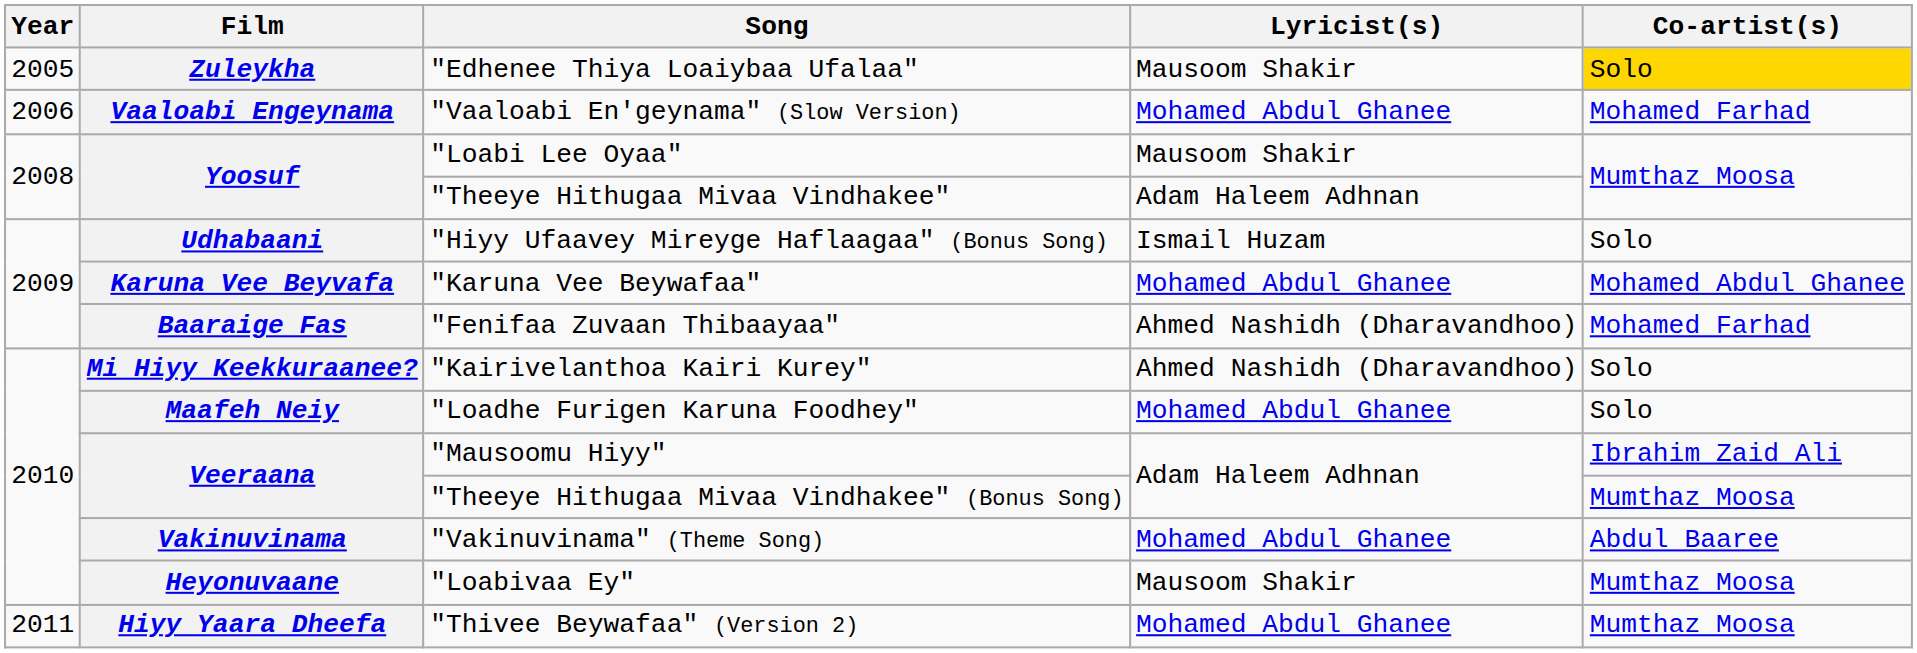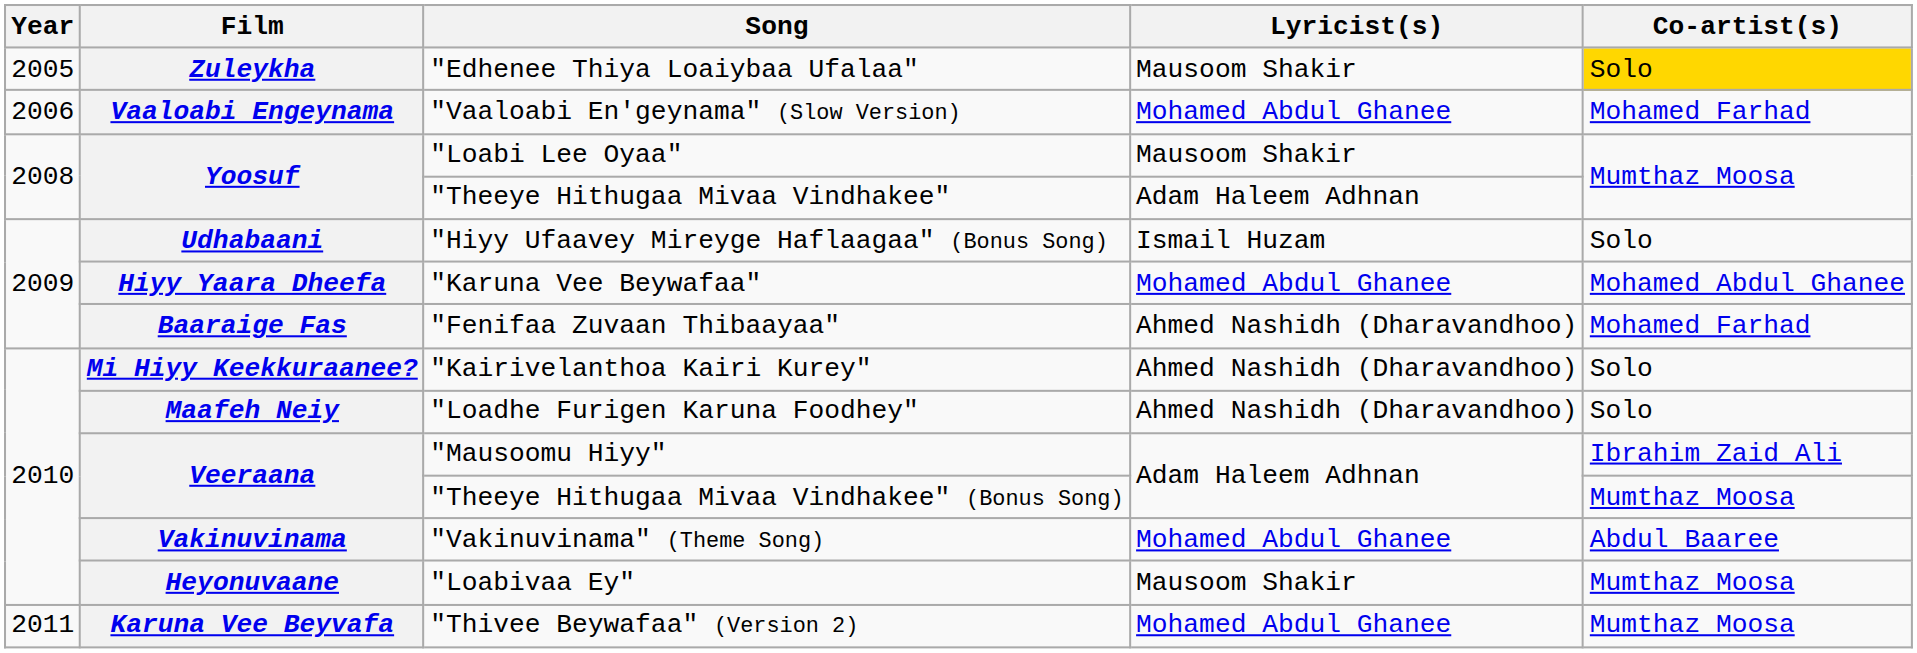 <table class="wikitable plainrowheaders">
 <tr>
 <th scope="col">Year</th>
 <th scope="col">Film</th>
 <th scope="col">Song</th>
 <th scope="col">Lyricist(s)</th>
 <th scope="col">Co-artist(s)</th>
 </tr>
 <tr>
 <td>2005</td>
 <th scope="row"><em><a href='#'>Zuleykha</a></em></th>
 <td>"Edhenee Thiya Loaiybaa Ufalaa"</td>
 <td>Mausoom Shakir</td>
 <td style="background: gold;">Solo</td>
 </tr>
 <tr>
 <td>2006</td>
 <th scope="row"><em><a href='#'>Vaaloabi Engeynama</a></em></th>
 <td>"Vaaloabi En'geynama" <small>(Slow Version)</small></td>
 <td><a href='#'>Mohamed Abdul Ghanee</a></td>
 <td><a href='#'>Mohamed Farhad</a></td>
 </tr>
 <tr>
 <td rowspan="2">2008</td>
 <th scope="row" rowspan="2"><em><a href='#'>Yoosuf</a></em></th>
 <td>"Loabi Lee Oyaa"</td>
 <td>Mausoom Shakir</td>
 <td rowspan="2"><a href='#'>Mumthaz Moosa</a></td>
 </tr>
 <tr>
 <td>"Theeye Hithugaa Mivaa Vindhakee"</td>
 <td>Adam Haleem Adhnan</td>
 </tr>
 <tr>
 <td rowspan="3">2009</td>
 <th scope="row"><em><a href='#'>Udhabaani</a></em></th>
 <td>"Hiyy Ufaavey Mireyge Haflaagaa" <small>(Bonus Song)</small></td>
 <td>Ismail Huzam</td>
 <td>Solo</td>
 </tr>
 <tr>
-<th scope="row"><em><a href='#'>Karuna Vee Beyvafa</a></em></th>
+<th scope="row"><em><a href='#'>Hiyy Yaara Dheefa</a></em></th>
 <td>"Karuna Vee Beywafaa"</td>
 <td><a href='#'>Mohamed Abdul Ghanee</a></td>
 <td><a href='#'>Mohamed Abdul Ghanee</a></td>
 </tr>
 <tr>
 <th scope="row"><em><a href='#'>Baaraige Fas</a></em></th>
 <td>"Fenifaa Zuvaan Thibaayaa"</td>
 <td>Ahmed Nashidh (Dharavandhoo)</td>
 <td><a href='#'>Mohamed Farhad</a></td>
 </tr>
 <tr>
 <td rowspan="6">2010</td>
 <th scope="row"><em><a href='#'>Mi Hiyy Keekkuraanee?</a></em></th>
 <td>"Kairivelanthoa Kairi Kurey"</td>
 <td>Ahmed Nashidh (Dharavandhoo)</td>
 <td>Solo</td>
 </tr>
 <tr>
 <th scope="row"><em><a href='#'>Maafeh Neiy</a></em></th>
 <td>"Loadhe Furigen Karuna Foodhey"</td>
-<td><a href='#'>Mohamed Abdul Ghanee</a></td>
+<td>Ahmed Nashidh (Dharavandhoo)</td>
 <td>Solo</td>
 </tr>
 <tr>
 <th scope="row" rowspan="2"><em><a href='#'>Veeraana</a></em></th>
 <td>"Mausoomu Hiyy"</td>
 <td rowspan="2">Adam Haleem Adhnan</td>
 <td><a href='#'>Ibrahim Zaid Ali</a></td>
 </tr>
 <tr>
 <td>"Theeye Hithugaa Mivaa Vindhakee" <small>(Bonus Song)</small></td>
 <td><a href='#'>Mumthaz Moosa</a></td>
 </tr>
 <tr>
 <th scope="row"><em><a href='#'>Vakinuvinama</a></em></th>
 <td>"Vakinuvinama" <small>(Theme Song)</small></td>
 <td><a href='#'>Mohamed Abdul Ghanee</a></td>
 <td><a href='#'>Abdul Baaree</a></td>
 </tr>
 <tr>
 <th scope="row"><em><a href='#'>Heyonuvaane</a></em></th>
 <td>"Loabivaa Ey"</td>
 <td>Mausoom Shakir</td>
 <td><a href='#'>Mumthaz Moosa</a></td>
 </tr>
 <tr>
 <td>2011</td>
-<th scope="row"><em><a href='#'>Hiyy Yaara Dheefa</a></em></th>
+<th scope="row"><em><a href='#'>Karuna Vee Beyvafa</a></em></th>
 <td>"Thivee Beywafaa" <small>(Version 2)</small></td>
 <td><a href='#'>Mohamed Abdul Ghanee</a></td>
 <td><a href='#'>Mumthaz Moosa</a></td>
 </tr>
 </table>
